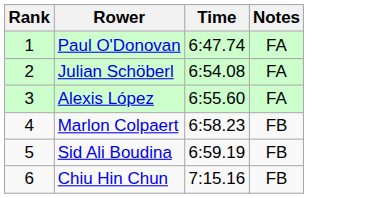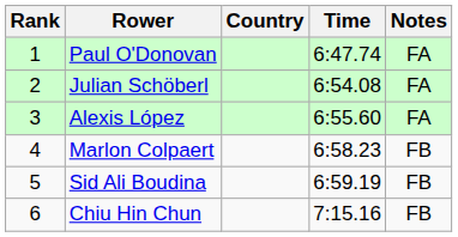 <table class="wikitable" style="text-align:center">
 <tr>
 <th>Rank</th>
 <th>Rower</th>
+<th>Country</th>
 <th>Time</th>
 <th>Notes</th>
 </tr>
 <tr bgcolor=ccffcc>
 <td>1</td>
 <td align="left"><a href='#'>Paul O'Donovan</a></td>
+<td align="left"></td>
 <td>6:47.74</td>
 <td>FA</td>
 </tr>
 <tr bgcolor=ccffcc>
 <td>2</td>
 <td align="left"><a href='#'>Julian Schöberl</a></td>
+<td align="left"></td>
 <td>6:54.08</td>
 <td>FA</td>
 </tr>
 <tr bgcolor=ccffcc>
 <td>3</td>
 <td align="left"><a href='#'>Alexis López</a></td>
+<td align="left"></td>
 <td>6:55.60</td>
 <td>FA</td>
 </tr>
 <tr>
 <td>4</td>
 <td align="left"><a href='#'>Marlon Colpaert</a></td>
+<td align="left"></td>
 <td>6:58.23</td>
 <td>FB</td>
 </tr>
 <tr>
 <td>5</td>
 <td align="left"><a href='#'>Sid Ali Boudina</a></td>
+<td align="left"></td>
 <td>6:59.19</td>
 <td>FB</td>
 </tr>
 <tr>
 <td>6</td>
 <td align="left"><a href='#'>Chiu Hin Chun</a></td>
+<td align="left"></td>
 <td>7:15.16</td>
 <td>FB</td>
 </tr>
 </table>
